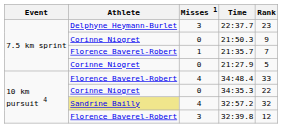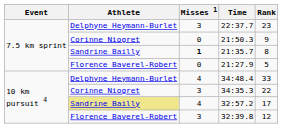 <table class="wikitable" style="font-size:90%">
 <tr>
 <th>Event</th>
 <th>Athlete</th>
 <th>Misses <sup>1</sup></th>
 <th>Time</th>
 <th>Rank</th>
 </tr>
 <tr>
 <td rowspan="4">7.5 km sprint</td>
 <td><a href='#'>Delphyne Heymann-Burlet</a></td>
 <td align="center">3</td>
 <td align="center">22:37.7</td>
 <td align="center">23</td>
 </tr>
 <tr>
 <td><a href='#'>Corinne Niogret</a></td>
 <td align="center">0</td>
 <td align="center">21:50.3</td>
 <td align="center">9</td>
 </tr>
 <tr>
-<td><a href='#'>Florence Baverel-Robert</a></td>
-<td align="center">1</td>
+<td><a href='#'>Sandrine Bailly</a></td>
+<td align="center"><strong>1</strong></td>
 <td align="center">21:35.7</td>
-<td align="center">7</td>
+<td align="center">8</td>
 </tr>
 <tr>
-<td><a href='#'>Corinne Niogret</a></td>
+<td><a href='#'>Florence Baverel-Robert</a></td>
 <td align="center">0</td>
 <td align="center">21:27.9</td>
 <td align="center">5</td>
 </tr>
 <tr>
 <td rowspan="4">10 km <br> pursuit <sup>4</sup></td>
-<td><a href='#'>Florence Baverel-Robert</a></td>
+<td><a href='#'>Delphyne Heymann-Burlet</a></td>
 <td align="center">4</td>
 <td align="center">34:48.4</td>
 <td align="center">33</td>
 </tr>
 <tr>
 <td><a href='#'>Corinne Niogret</a></td>
-<td align="center">0</td>
+<td align="center">3</td>
 <td align="center">34:35.3</td>
 <td align="center">22</td>
 </tr>
 <tr>
 <td style="background: khaki;"><a href='#'>Sandrine Bailly</a></td>
 <td align="center">4</td>
 <td align="center">32:57.2</td>
-<td align="center">32</td>
+<td align="center">17</td>
 </tr>
 <tr>
 <td><a href='#'>Florence Baverel-Robert</a></td>
 <td align="center">3</td>
 <td align="center">32:39.8</td>
 <td align="center">12</td>
 </tr>
 </table>
